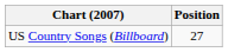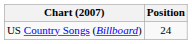 <table class="wikitable sortable">
 <tr>
 <th scope="col">Chart (2007)</th>
 <th scope="col">Position</th>
 </tr>
 <tr>
 <td>US <a href='#'>Country Songs</a> (<em><a href='#'>Billboard</a></em>)</td>
-<td align="center">27</td>
+<td align="center">24</td>
 </tr>
 </table>
